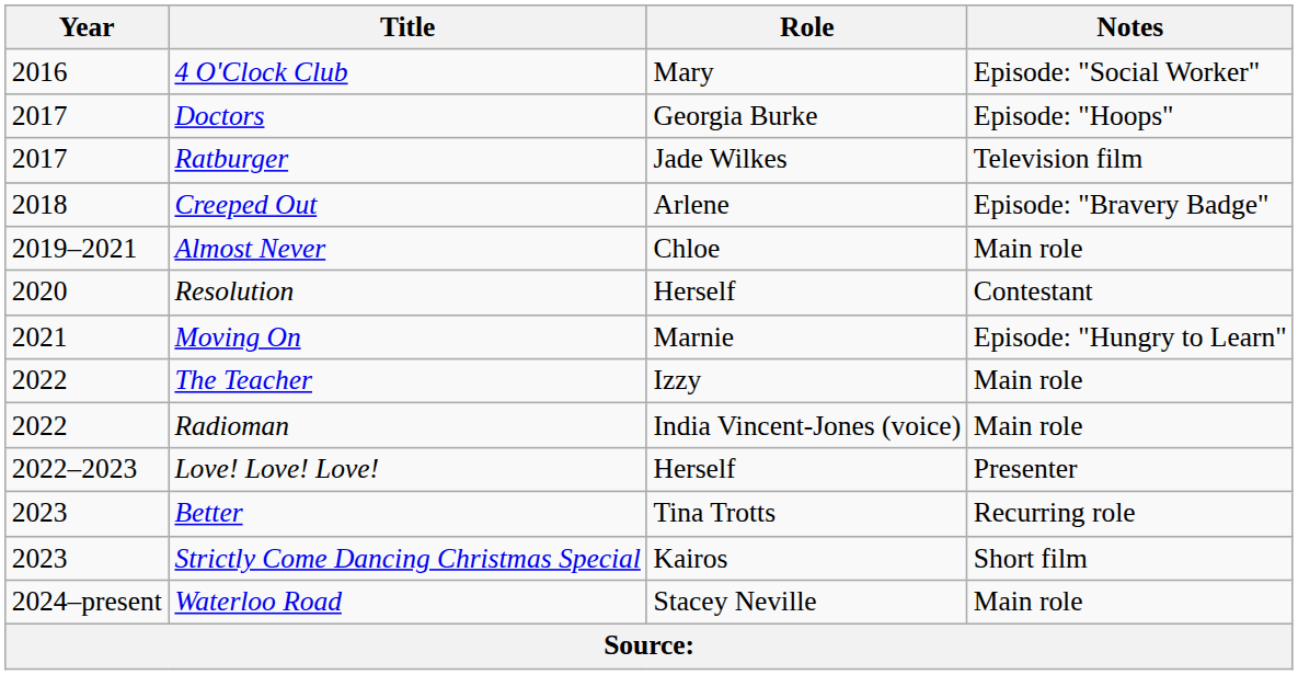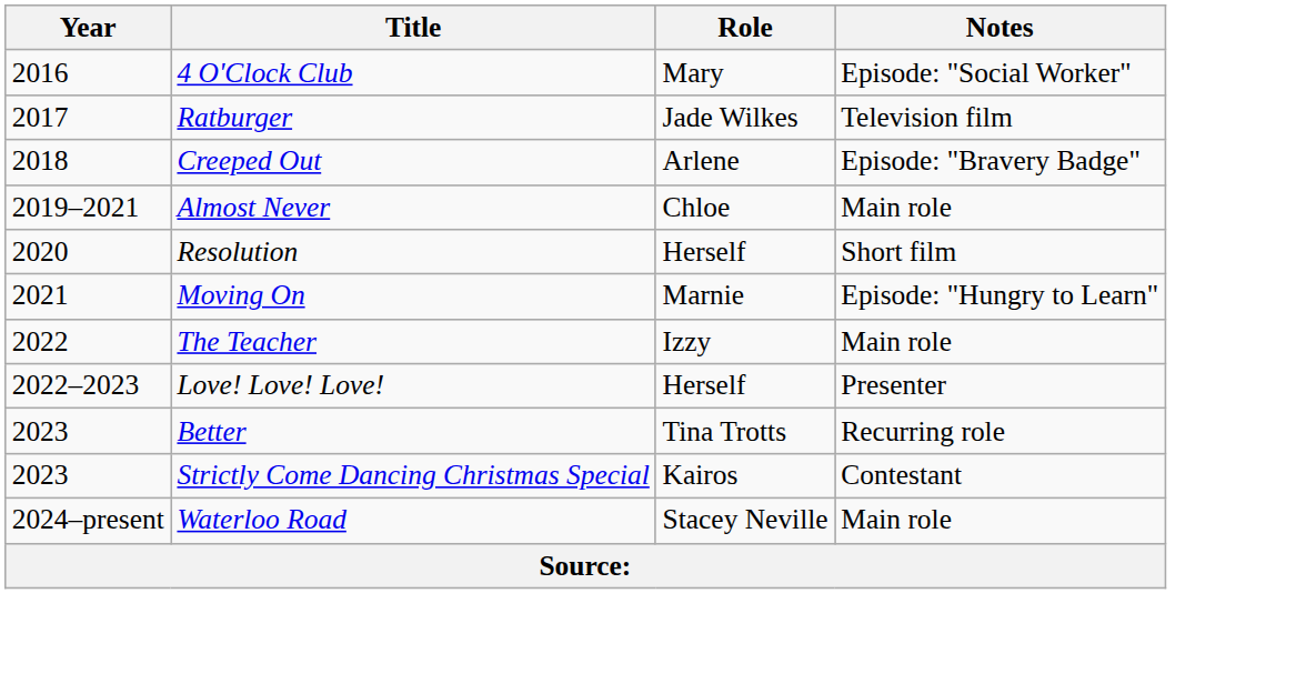 <table class="wikitable">
 <tr>
 <th>Year</th>
 <th>Title</th>
 <th>Role</th>
 <th>Notes</th>
 </tr>
 <tr>
 <td>2016</td>
 <td><em><a href='#'>4 O'Clock Club</a></em></td>
 <td>Mary</td>
 <td>Episode: "Social Worker"</td>
-</tr>
-<tr>
-<td>2017</td>
-<td><em><a href='#'>Doctors</a></em></td>
-<td>Georgia Burke</td>
-<td>Episode: "Hoops"</td>
 </tr>
 <tr>
 <td>2017</td>
 <td><em><a href='#'>Ratburger</a></em></td>
 <td>Jade Wilkes</td>
 <td>Television film</td>
 </tr>
 <tr>
 <td>2018</td>
 <td><em><a href='#'>Creeped Out</a></em></td>
 <td>Arlene</td>
 <td>Episode: "Bravery Badge"</td>
 </tr>
 <tr>
 <td>2019–2021</td>
 <td><em><a href='#'>Almost Never</a></em></td>
 <td>Chloe</td>
 <td>Main role</td>
 </tr>
 <tr>
 <td>2020</td>
 <td><em>Resolution</em></td>
 <td>Herself</td>
-<td>Contestant</td>
+<td>Short film</td>
 </tr>
 <tr>
 <td>2021</td>
 <td><em><a href='#'>Moving On</a></em></td>
 <td>Marnie</td>
 <td>Episode: "Hungry to Learn"</td>
 </tr>
 <tr>
 <td>2022</td>
 <td><em><a href='#'>The Teacher</a></em></td>
 <td>Izzy</td>
-<td>Main role</td>
-</tr>
-<tr>
-<td>2022</td>
-<td><em>Radioman</em></td>
-<td>India Vincent-Jones (voice)</td>
 <td>Main role</td>
 </tr>
 <tr>
 <td>2022–2023</td>
 <td><em>Love! Love! Love!</em></td>
 <td>Herself</td>
 <td>Presenter</td>
 </tr>
 <tr>
 <td>2023</td>
 <td><em><a href='#'>Better</a></em></td>
 <td>Tina Trotts</td>
 <td>Recurring role</td>
 </tr>
 <tr>
 <td>2023</td>
 <td><em><a href='#'>Strictly Come Dancing Christmas Special</a></em></td>
 <td>Kairos</td>
-<td>Short film</td>
+<td>Contestant</td>
 </tr>
 <tr>
 <td>2024–present</td>
 <td><em><a href='#'>Waterloo Road</a></em></td>
 <td>Stacey Neville</td>
 <td>Main role</td>
 </tr>
 <tr>
 <th colspan="4"><strong>Source</strong>:</th>
 </tr>
 </table>
